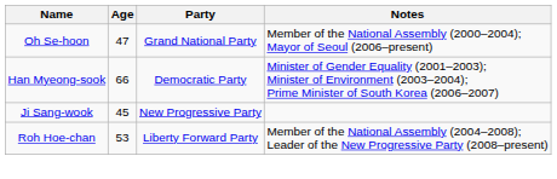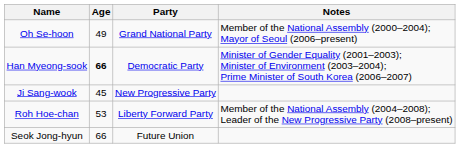 <table class="wikitable">
 <tr>
 <th>Name</th>
 <th>Age</th>
 <th>Party</th>
 <th>Notes</th>
 </tr>
 <tr>
 <td align=center><a href='#'>Oh Se-hoon</a></td>
-<td align=center>47</td>
+<td align=center>49</td>
 <td align=center><a href='#'>Grand National Party</a></td>
 <td>Member of the <a href='#'>National Assembly</a> (2000–2004);<br><a href='#'>Mayor of Seoul</a> (2006–present)</td>
 </tr>
 <tr>
 <td align=center><a href='#'>Han Myeong-sook</a></td>
-<td align=center>66</td>
+<td align=center><strong>66</strong></td>
 <td align=center><a href='#'>Democratic Party</a></td>
 <td><a href='#'>Minister of Gender Equality</a> (2001–2003);<br><a href='#'>Minister of Environment</a> (2003–2004);<br><a href='#'>Prime Minister of South Korea</a> (2006–2007)</td>
 </tr>
 <tr>
 <td align=center><a href='#'>Ji Sang-wook</a></td>
 <td align=center>45</td>
 <td align=center><a href='#'>New Progressive Party</a></td>
 <td></td>
 </tr>
 <tr>
 <td align=center><a href='#'>Roh Hoe-chan</a></td>
 <td align=center>53</td>
 <td align=center><a href='#'>Liberty Forward Party</a></td>
 <td>Member of the <a href='#'>National Assembly</a> (2004–2008);<br>Leader of the <a href='#'>New Progressive Party</a> (2008–present)</td>
 </tr>
+<tr>
+<td align=center>Seok Jong-hyun</td>
+<td align=center>66</td>
+<td align=center>Future Union</td>
+<td></td>
+</tr>
 </table>
